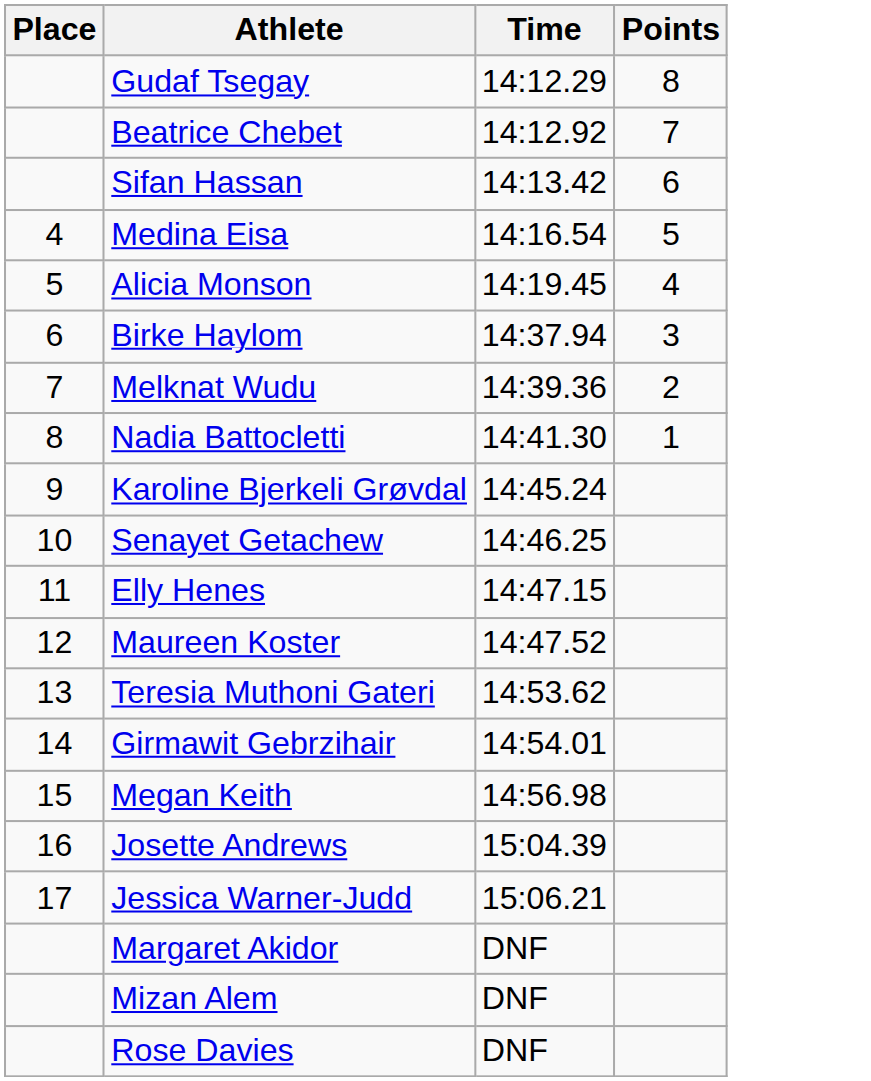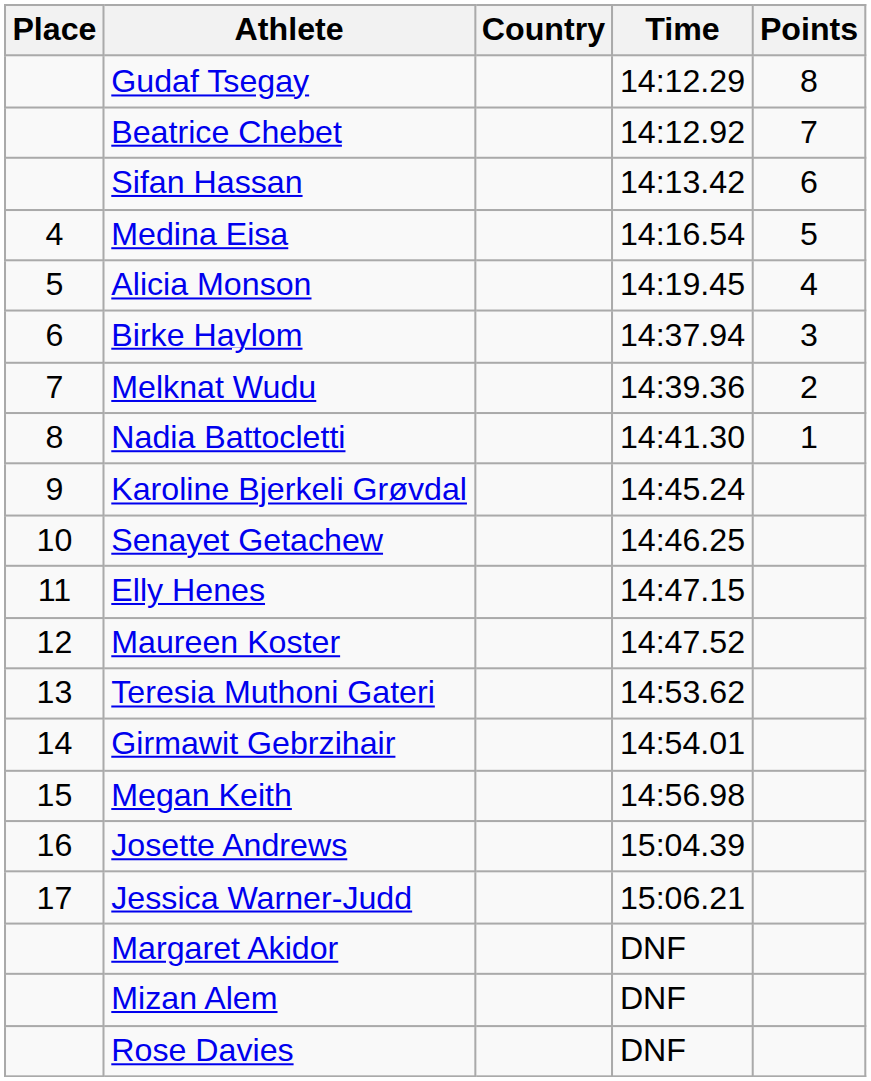 <table class="wikitable">
 <tr>
 <th>Place</th>
 <th>Athlete</th>
+<th>Country</th>
 <th>Time</th>
 <th>Points</th>
 </tr>
 <tr>
 <td align=center></td>
 <td><a href='#'>Gudaf Tsegay</a></td>
+<td></td>
 <td>14:12.29</td>
 <td align=center>8</td>
 </tr>
 <tr>
 <td align=center></td>
 <td><a href='#'>Beatrice Chebet</a></td>
+<td></td>
 <td>14:12.92</td>
 <td align=center>7</td>
 </tr>
 <tr>
 <td align=center></td>
 <td><a href='#'>Sifan Hassan</a></td>
+<td></td>
 <td>14:13.42</td>
 <td align=center>6</td>
 </tr>
 <tr>
 <td align=center>4</td>
 <td><a href='#'>Medina Eisa</a></td>
+<td></td>
 <td>14:16.54</td>
 <td align=center>5</td>
 </tr>
 <tr>
 <td align=center>5</td>
 <td><a href='#'>Alicia Monson</a></td>
+<td></td>
 <td>14:19.45</td>
 <td align=center>4</td>
 </tr>
 <tr>
 <td align=center>6</td>
 <td><a href='#'>Birke Haylom</a></td>
+<td></td>
 <td>14:37.94</td>
 <td align=center>3</td>
 </tr>
 <tr>
 <td align=center>7</td>
 <td><a href='#'>Melknat Wudu</a></td>
+<td></td>
 <td>14:39.36</td>
 <td align=center>2</td>
 </tr>
 <tr>
 <td align=center>8</td>
 <td><a href='#'>Nadia Battocletti</a></td>
+<td></td>
 <td>14:41.30</td>
 <td align=center>1</td>
 </tr>
 <tr>
 <td align=center>9</td>
 <td><a href='#'>Karoline Bjerkeli Grøvdal</a></td>
+<td></td>
 <td>14:45.24</td>
 <td align=center></td>
 </tr>
 <tr>
 <td align=center>10</td>
 <td><a href='#'>Senayet Getachew</a></td>
+<td></td>
 <td>14:46.25</td>
 <td align=center></td>
 </tr>
 <tr>
 <td align=center>11</td>
 <td><a href='#'>Elly Henes</a></td>
+<td></td>
 <td>14:47.15</td>
 <td align=center></td>
 </tr>
 <tr>
 <td align=center>12</td>
 <td><a href='#'>Maureen Koster</a></td>
+<td></td>
 <td>14:47.52</td>
 <td align=center></td>
 </tr>
 <tr>
 <td align=center>13</td>
 <td><a href='#'>Teresia Muthoni Gateri</a></td>
+<td></td>
 <td>14:53.62</td>
 <td align=center></td>
 </tr>
 <tr>
 <td align=center>14</td>
 <td><a href='#'>Girmawit Gebrzihair</a></td>
+<td></td>
 <td>14:54.01</td>
 <td align=center></td>
 </tr>
 <tr>
 <td align=center>15</td>
 <td><a href='#'>Megan Keith</a></td>
+<td></td>
 <td>14:56.98</td>
 <td align=center></td>
 </tr>
 <tr>
 <td align=center>16</td>
 <td><a href='#'>Josette Andrews</a></td>
+<td></td>
 <td>15:04.39</td>
 <td align=center></td>
 </tr>
 <tr>
 <td align=center>17</td>
 <td><a href='#'>Jessica Warner-Judd</a></td>
+<td></td>
 <td>15:06.21</td>
 <td align=center></td>
 </tr>
 <tr>
 <td align=center></td>
 <td><a href='#'>Margaret Akidor</a></td>
+<td></td>
 <td>DNF</td>
 <td align=center></td>
 </tr>
 <tr>
 <td align=center></td>
 <td><a href='#'>Mizan Alem</a></td>
+<td></td>
 <td>DNF</td>
 <td align=center></td>
 </tr>
 <tr>
 <td align=center></td>
 <td><a href='#'>Rose Davies</a></td>
+<td></td>
 <td>DNF</td>
 <td align=center></td>
 </tr>
 </table>
